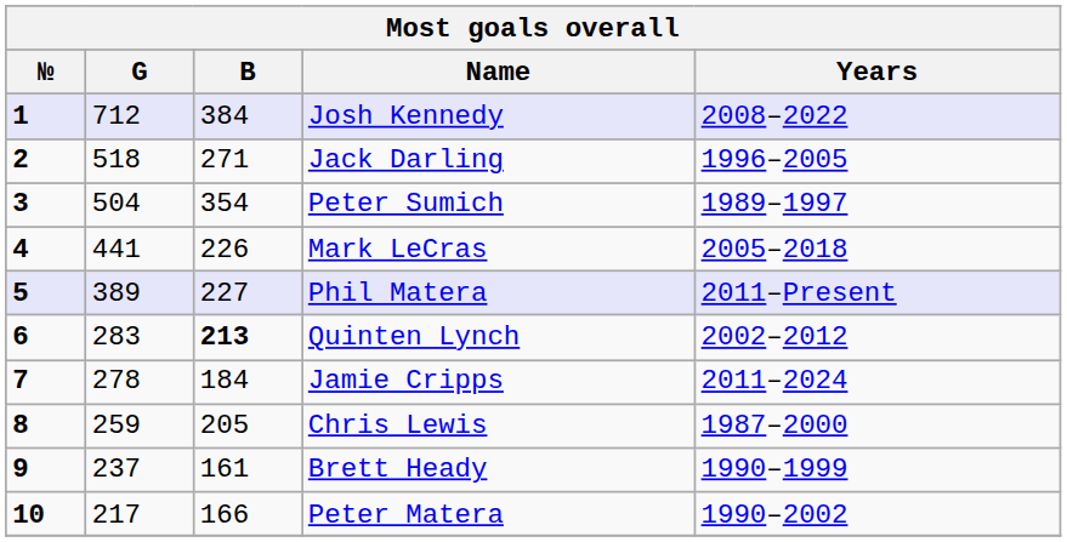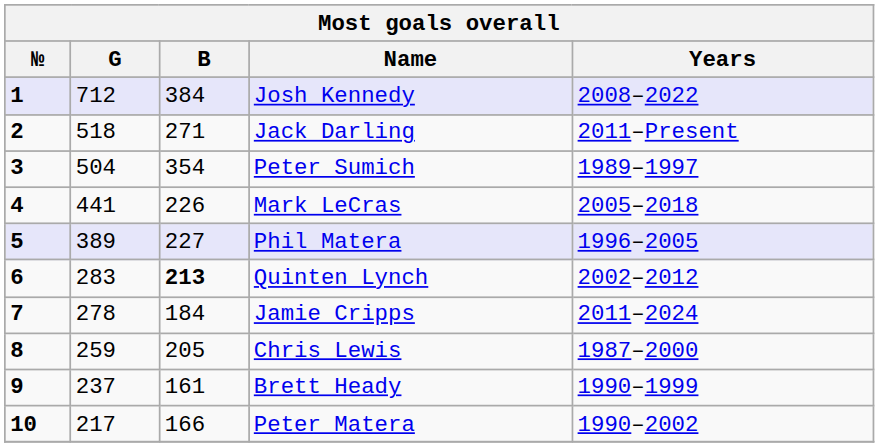 <table class="wikitable" style="width:40%;">
 <tr>
 <th colspan="5">Most goals overall</th>
 </tr>
 <tr>
 <th>№</th>
 <th>G</th>
 <th>B</th>
 <th>Name</th>
 <th>Years</th>
 </tr>
 <tr style="background:lavender;">
 <td><strong>1</strong></td>
 <td>712</td>
 <td>384</td>
 <td><a href='#'>Josh Kennedy</a></td>
 <td><a href='#'>2008</a>–<a href='#'>2022</a></td>
 </tr>
 <tr>
 <td><strong>2</strong></td>
 <td>518</td>
 <td>271</td>
 <td><a href='#'>Jack Darling</a></td>
-<td><a href='#'>1996</a>–<a href='#'>2005</a></td>
+<td><a href='#'>2011</a>–<a href='#'>Present</a></td>
 </tr>
 <tr>
 <td><strong>3</strong></td>
 <td>504</td>
 <td>354</td>
 <td><a href='#'>Peter Sumich</a></td>
 <td><a href='#'>1989</a>–<a href='#'>1997</a></td>
 </tr>
 <tr>
 <td><strong>4</strong></td>
 <td>441</td>
 <td>226</td>
 <td><a href='#'>Mark LeCras</a></td>
 <td><a href='#'>2005</a>–<a href='#'>2018</a></td>
 </tr>
 <tr style="background:lavender;">
 <td><strong>5</strong></td>
 <td>389</td>
 <td>227</td>
 <td><a href='#'>Phil Matera</a></td>
-<td><a href='#'>2011</a>–<a href='#'>Present</a></td>
+<td><a href='#'>1996</a>–<a href='#'>2005</a></td>
 </tr>
 <tr>
 <td><strong>6</strong></td>
 <td>283</td>
 <td><strong>213</strong></td>
 <td><a href='#'>Quinten Lynch</a></td>
 <td><a href='#'>2002</a>–<a href='#'>2012</a></td>
 </tr>
 <tr>
 <td><strong>7</strong></td>
 <td>278</td>
 <td>184</td>
 <td><a href='#'>Jamie Cripps</a></td>
 <td><a href='#'>2011</a>–<a href='#'>2024</a></td>
 </tr>
 <tr>
 <td><strong>8</strong></td>
 <td>259</td>
 <td>205</td>
 <td><a href='#'>Chris Lewis</a></td>
 <td><a href='#'>1987</a>–<a href='#'>2000</a></td>
 </tr>
 <tr>
 <td><strong>9</strong></td>
 <td>237</td>
 <td>161</td>
 <td><a href='#'>Brett Heady</a></td>
 <td><a href='#'>1990</a>–<a href='#'>1999</a></td>
 </tr>
 <tr>
 <td><strong>10</strong></td>
 <td>217</td>
 <td>166</td>
 <td><a href='#'>Peter Matera</a></td>
 <td><a href='#'>1990</a>–<a href='#'>2002</a></td>
 </tr>
 <tr>
 </tr>
 </table>
